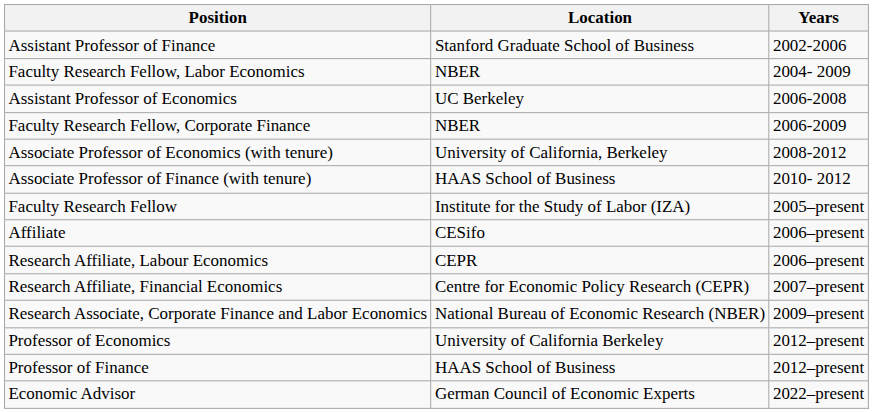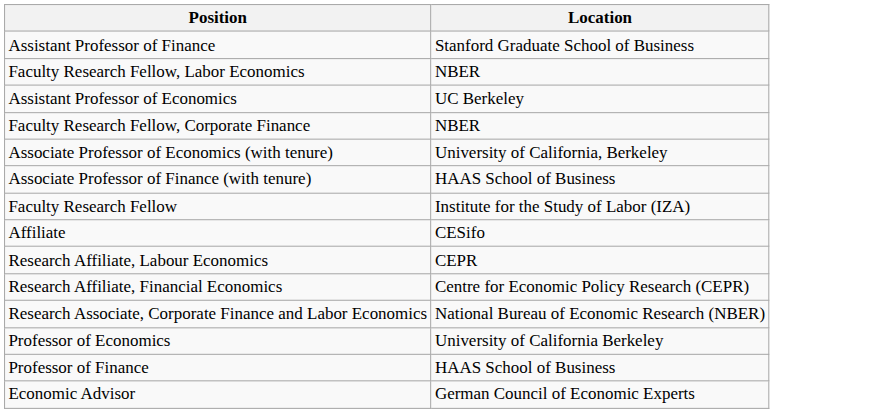 <table class="wikitable">
 <tr>
 <th>Position</th>
 <th>Location</th>
-<th>Years</th>
 </tr>
 <tr>
 <td>Assistant Professor of Finance</td>
 <td>Stanford Graduate School of Business</td>
-<td>2002-2006</td>
 </tr>
 <tr>
 <td>Faculty Research Fellow, Labor Economics</td>
 <td>NBER</td>
-<td>2004- 2009</td>
 </tr>
 <tr>
 <td>Assistant Professor of Economics</td>
 <td>UC Berkeley</td>
-<td>2006-2008</td>
 </tr>
 <tr>
 <td>Faculty Research Fellow, Corporate Finance</td>
 <td>NBER</td>
-<td>2006-2009</td>
 </tr>
 <tr>
 <td>Associate Professor of Economics (with tenure)</td>
 <td>University of California, Berkeley</td>
-<td>2008-2012</td>
 </tr>
 <tr>
 <td>Associate Professor of Finance (with tenure)</td>
 <td>HAAS School of Business</td>
-<td>2010- 2012</td>
 </tr>
 <tr>
 <td>Faculty Research Fellow</td>
 <td>Institute for the Study of Labor (IZA)</td>
-<td>2005–present</td>
 </tr>
 <tr>
 <td>Affiliate</td>
 <td>CESifo</td>
-<td>2006–present</td>
 </tr>
 <tr>
 <td>Research Affiliate, Labour Economics</td>
 <td>CEPR</td>
-<td>2006–present</td>
 </tr>
 <tr>
 <td>Research Affiliate, Financial Economics</td>
 <td>Centre for Economic Policy Research (CEPR)</td>
-<td>2007–present</td>
 </tr>
 <tr>
 <td>Research Associate, Corporate Finance and Labor Economics</td>
 <td>National Bureau of Economic Research (NBER)</td>
-<td>2009–present</td>
 </tr>
 <tr>
 <td>Professor of Economics</td>
 <td>University of California Berkeley</td>
-<td>2012–present</td>
 </tr>
 <tr>
 <td>Professor of Finance</td>
 <td>HAAS School of Business</td>
-<td>2012–present</td>
 </tr>
 <tr>
 <td>Economic Advisor</td>
 <td>German Council of Economic Experts</td>
-<td>2022–present</td>
 </tr>
 </table>
